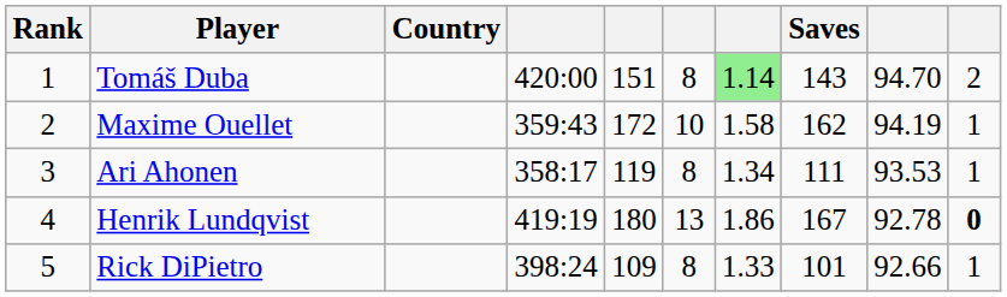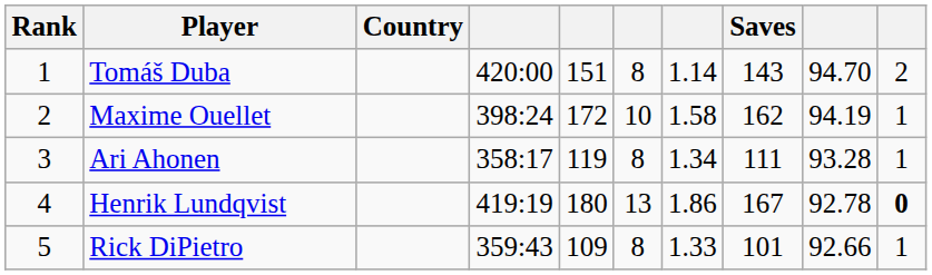 <table class="wikitable sortable" style="text-align: center;">
 <tr>
 <th width=30>Rank</th>
 <th width=150>Player</th>
 <th>Country</th>
 <th width=20></th>
 <th width=20></th>
 <th width=20></th>
 <th width=20></th>
 <th width=20>Saves</th>
 <th width=20></th>
 <th width=20></th>
 </tr>
 <tr>
 <td>1</td>
 <td align=left><a href='#'>Tomáš Duba</a></td>
 <td align=left></td>
 <td>420:00</td>
 <td>151</td>
 <td>8</td>
-<td style="background: lightgreen;">1.14</td>
+<td>1.14</td>
 <td>143</td>
 <td>94.70</td>
 <td>2</td>
 </tr>
 <tr>
 <td>2</td>
 <td align=left><a href='#'>Maxime Ouellet</a></td>
 <td align=left></td>
-<td>359:43</td>
+<td>398:24</td>
 <td>172</td>
 <td>10</td>
 <td>1.58</td>
 <td>162</td>
 <td>94.19</td>
 <td>1</td>
 </tr>
 <tr>
 <td>3</td>
 <td align=left><a href='#'>Ari Ahonen</a></td>
 <td align=left></td>
 <td>358:17</td>
 <td>119</td>
 <td>8</td>
 <td>1.34</td>
 <td>111</td>
-<td>93.53</td>
+<td>93.28</td>
 <td>1</td>
 </tr>
 <tr>
 <td>4</td>
 <td align=left><a href='#'>Henrik Lundqvist</a></td>
 <td align=left></td>
 <td>419:19</td>
 <td>180</td>
 <td>13</td>
 <td>1.86</td>
 <td>167</td>
 <td>92.78</td>
 <td><strong>0</strong></td>
 </tr>
 <tr>
 <td>5</td>
 <td align=left><a href='#'>Rick DiPietro</a></td>
 <td align=left></td>
-<td>398:24</td>
+<td>359:43</td>
 <td>109</td>
 <td>8</td>
 <td>1.33</td>
 <td>101</td>
 <td>92.66</td>
 <td>1</td>
 </tr>
 </table>
